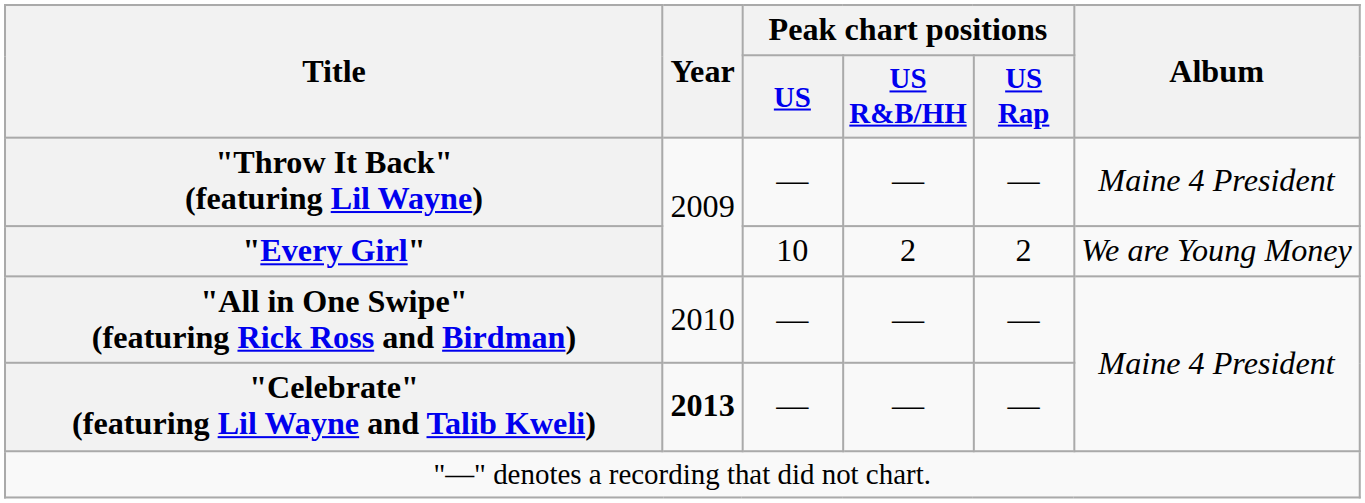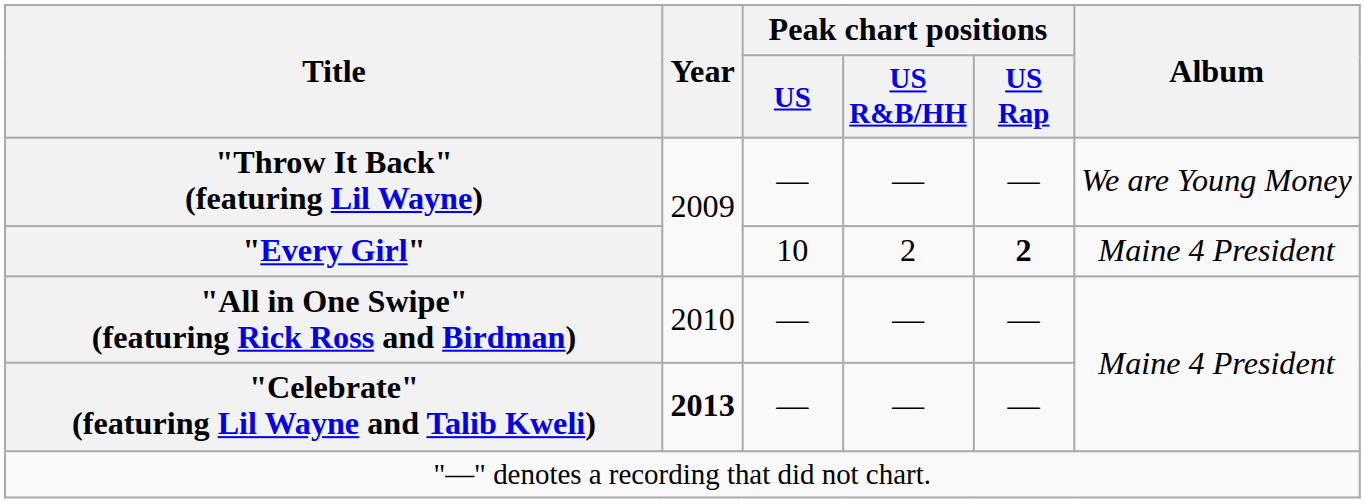 <table class="wikitable plainrowheaders" style="text-align:center;">
 <tr>
 <th scope="col" rowspan="2" style="width:20em;">Title</th>
 <th scope="col" rowspan="2">Year</th>
 <th colspan="3" scope="col">Peak chart positions</th>
 <th scope="col" rowspan="2">Album</th>
 </tr>
 <tr>
 <th scope="col" style="width:3em;font-size:90%;"><a href='#'>US</a><br></th>
 <th scope="col" style="width:3em;font-size:90%;"><a href='#'>US <br>R&B/HH</a><br></th>
 <th scope="col" style="width:3em;font-size:90%;"><a href='#'>US<br>Rap</a><br></th>
 </tr>
 <tr>
 <th scope="row">"Throw It Back"<br><span>(featuring <a href='#'>Lil Wayne</a>)</span></th>
 <td rowspan="2">2009</td>
 <td>—</td>
 <td>—</td>
 <td>—</td>
-<td><em>Maine 4 President</em></td>
+<td><em>We are Young Money</em></td>
 </tr>
 <tr>
 <th scope="row">"<a href='#'>Every Girl</a>"<br></th>
 <td>10</td>
 <td>2</td>
-<td>2</td>
-<td><em>We are Young Money</em></td>
+<td><strong>2</strong></td>
+<td><em>Maine 4 President</em></td>
 </tr>
 <tr>
 <th scope="row">"All in One Swipe"<br><span>(featuring <a href='#'>Rick Ross</a> and <a href='#'>Birdman</a>)</span></th>
 <td>2010</td>
 <td>—</td>
 <td>—</td>
 <td>—</td>
 <td rowspan="2"><em>Maine 4 President</em></td>
 </tr>
 <tr>
 <th scope="row">"Celebrate"<br><span>(featuring <a href='#'>Lil Wayne</a> and <a href='#'>Talib Kweli</a>)</span></th>
 <td><strong>2013</strong></td>
 <td>—</td>
 <td>—</td>
 <td>—</td>
 </tr>
 <tr>
 <td colspan="13" style="font-size:90%">"—" denotes a recording that did not chart.</td>
 </tr>
 </table>
